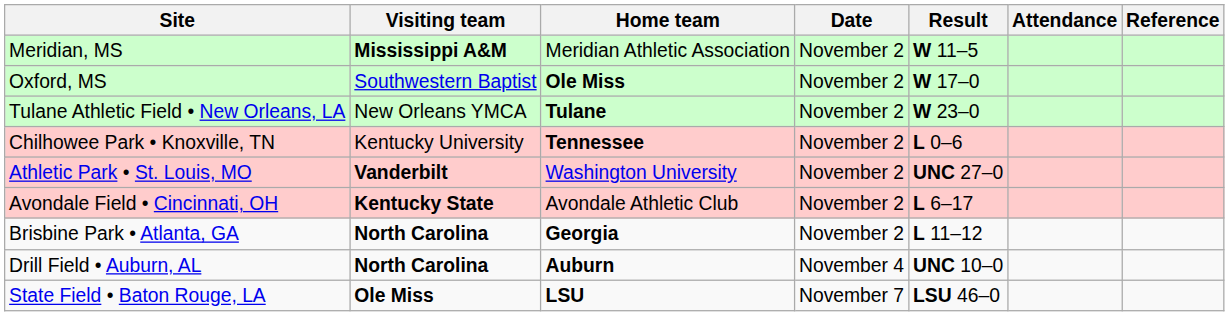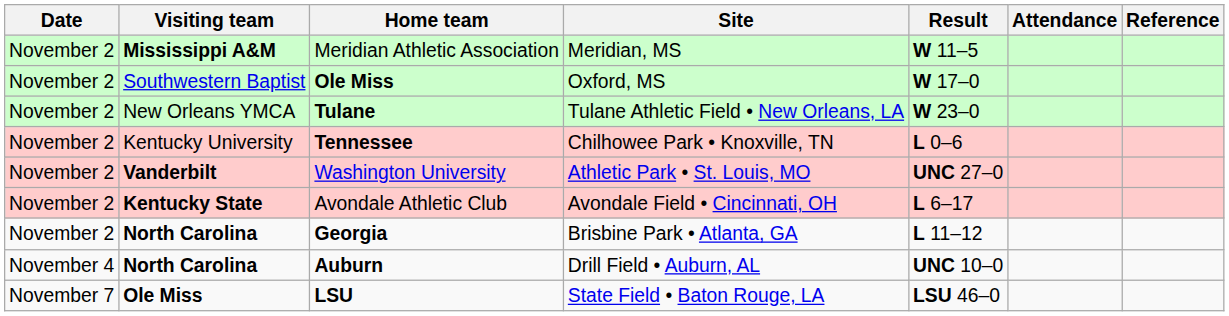 <table class="wikitable" style="font-size:95%;">
 <tr>
-<th>Site</th>
+<th>Date</th>
 <th>Visiting team</th>
 <th>Home team</th>
-<th>Date</th>
+<th>Site</th>
 <th>Result</th>
 <th>Attendance</th>
 <th class="unsortable">Reference</th>
 </tr>
 <tr bgcolor=ccffcc>
-<td>Meridian, MS</td>
+<td>November 2</td>
 <td><strong>Mississippi A&M</strong></td>
 <td>Meridian Athletic Association</td>
-<td>November 2</td>
+<td>Meridian, MS</td>
 <td><strong>W</strong> 11–5</td>
 <td></td>
 <td></td>
 </tr>
 <tr bgcolor=ccffcc>
-<td>Oxford, MS</td>
+<td>November 2</td>
 <td><a href='#'>Southwestern Baptist</a></td>
 <td><strong>Ole Miss</strong></td>
-<td>November 2</td>
+<td>Oxford, MS</td>
 <td><strong>W</strong> 17–0</td>
 <td></td>
 <td></td>
 </tr>
 <tr bgcolor=ccffcc>
-<td>Tulane Athletic Field • <a href='#'>New Orleans, LA</a></td>
+<td>November 2</td>
 <td>New Orleans YMCA</td>
 <td><strong>Tulane</strong></td>
-<td>November 2</td>
+<td>Tulane Athletic Field • <a href='#'>New Orleans, LA</a></td>
 <td><strong>W</strong> 23–0</td>
 <td></td>
 <td></td>
 </tr>
 <tr bgcolor=ffcccc>
-<td>Chilhowee Park • Knoxville, TN</td>
+<td>November 2</td>
 <td>Kentucky University</td>
 <td><strong>Tennessee</strong></td>
-<td>November 2</td>
+<td>Chilhowee Park • Knoxville, TN</td>
 <td><strong>L</strong> 0–6</td>
 <td></td>
 <td></td>
 </tr>
 <tr bgcolor=ffcccc>
-<td><a href='#'>Athletic Park</a> • <a href='#'>St. Louis, MO</a></td>
+<td>November 2</td>
 <td><strong>Vanderbilt</strong></td>
 <td><a href='#'>Washington University</a></td>
-<td>November 2</td>
+<td><a href='#'>Athletic Park</a> • <a href='#'>St. Louis, MO</a></td>
 <td><strong>UNC</strong> 27–0</td>
 <td></td>
 <td></td>
 </tr>
 <tr bgcolor=ffcccc>
-<td>Avondale Field • <a href='#'>Cincinnati, OH</a></td>
+<td>November 2</td>
 <td><strong>Kentucky State</strong></td>
 <td>Avondale Athletic Club</td>
-<td>November 2</td>
+<td>Avondale Field • <a href='#'>Cincinnati, OH</a></td>
 <td><strong>L</strong> 6–17</td>
 <td></td>
 <td></td>
 </tr>
 <tr bgcolor=>
-<td>Brisbine Park • <a href='#'>Atlanta, GA</a></td>
+<td>November 2</td>
 <td><strong>North Carolina</strong></td>
 <td><strong>Georgia</strong></td>
-<td>November 2</td>
+<td>Brisbine Park • <a href='#'>Atlanta, GA</a></td>
 <td><strong>L</strong> 11–12</td>
 <td></td>
 <td></td>
 </tr>
 <tr bgcolor=>
-<td>Drill Field • <a href='#'>Auburn, AL</a></td>
+<td>November 4</td>
 <td><strong>North Carolina</strong></td>
 <td><strong>Auburn</strong></td>
-<td>November 4</td>
+<td>Drill Field • <a href='#'>Auburn, AL</a></td>
 <td><strong>UNC</strong> 10–0</td>
 <td></td>
 <td></td>
 </tr>
 <tr bgcolor=>
-<td><a href='#'>State Field</a> • <a href='#'>Baton Rouge, LA</a></td>
+<td>November 7</td>
 <td><strong>Ole Miss</strong></td>
 <td><strong>LSU</strong></td>
-<td>November 7</td>
+<td><a href='#'>State Field</a> • <a href='#'>Baton Rouge, LA</a></td>
 <td><strong>LSU</strong> 46–0</td>
 <td></td>
 <td></td>
 </tr>
 </table>
